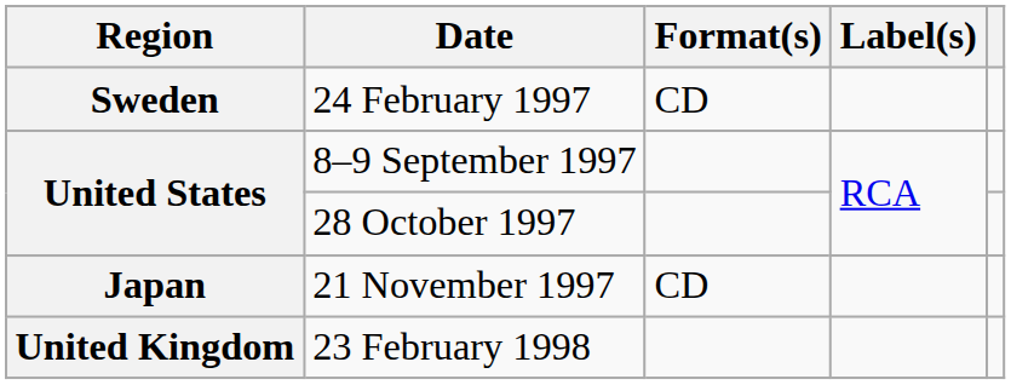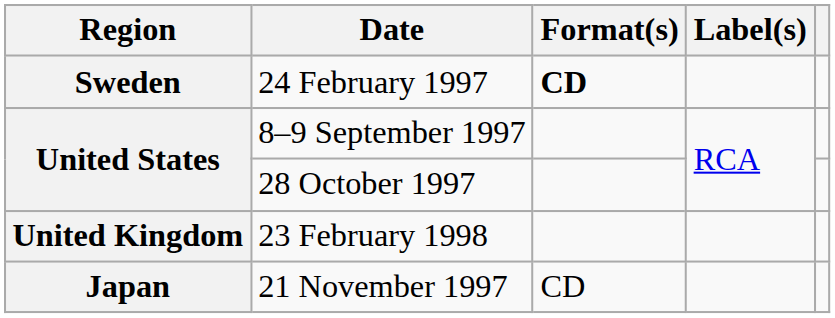 <table class="wikitable plainrowheaders">
 <tr>
 <th scope="col">Region</th>
 <th scope="col">Date</th>
 <th scope="col">Format(s)</th>
 <th scope="col">Label(s)</th>
 <th scope="col"></th>
 </tr>
 <tr>
 <th scope="row">Sweden</th>
 <td>24 February 1997</td>
-<td>CD</td>
+<td><strong>CD</strong></td>
 <td></td>
 <td align="center"></td>
 </tr>
 <tr>
 <th scope="row" rowspan="2">United States</th>
 <td>8–9 September 1997</td>
 <td></td>
 <td rowspan="2"><a href='#'>RCA</a></td>
 <td align="center"></td>
 </tr>
 <tr>
 <td>28 October 1997</td>
 <td></td>
 <td align="center"></td>
 </tr>
 <tr>
+<th scope="row">United Kingdom</th>
+<td>23 February 1998</td>
+<td></td>
+<td></td>
+<td align="center"></td>
+</tr>
+<tr>
 <th scope="row">Japan</th>
 <td>21 November 1997</td>
 <td>CD</td>
 <td></td>
 <td align="center"></td>
 </tr>
-<tr>
-<th scope="row">United Kingdom</th>
-<td>23 February 1998</td>
-<td></td>
-<td></td>
-<td align="center"></td>
-</tr>
 </table>
